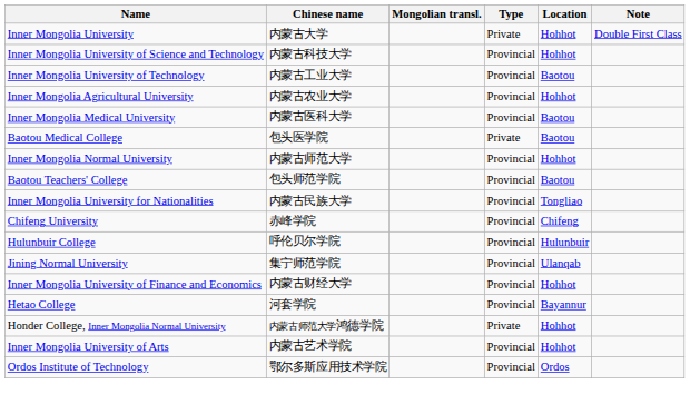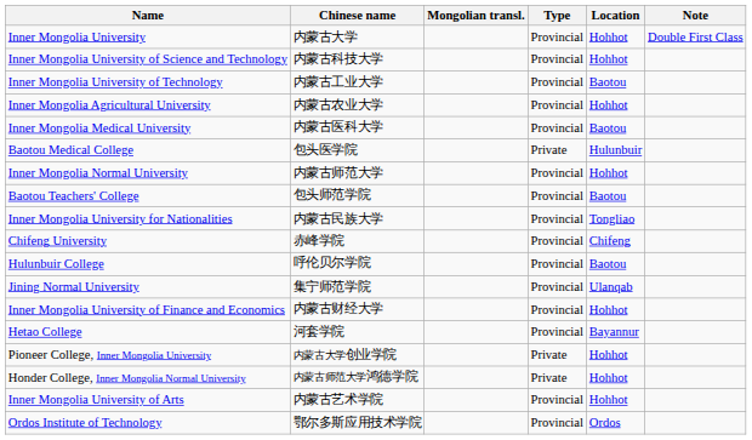 <table class="wikitable + sortable">
 <tr>
 <th>Name</th>
 <th>Chinese name</th>
 <th>Mongolian transl.</th>
 <th>Type</th>
 <th>Location</th>
 <th>Note</th>
 </tr>
 <tr>
 <td><a href='#'>Inner Mongolia University</a></td>
 <td>内蒙古大学</td>
 <td></td>
-<td>Private</td>
+<td>Provincial</td>
 <td><a href='#'>Hohhot</a></td>
 <td><a href='#'>Double First Class</a></td>
 </tr>
 <tr>
 <td><a href='#'>Inner Mongolia University of Science and Technology</a></td>
 <td>内蒙古科技大学</td>
 <td></td>
 <td>Provincial</td>
 <td><a href='#'>Hohhot</a></td>
 <td></td>
 </tr>
 <tr>
 <td><a href='#'>Inner Mongolia University of Technology</a></td>
 <td>内蒙古工业大学</td>
 <td></td>
 <td>Provincial</td>
 <td><a href='#'>Baotou</a></td>
 <td></td>
 </tr>
 <tr>
 <td><a href='#'>Inner Mongolia Agricultural University</a></td>
 <td>内蒙古农业大学</td>
 <td></td>
 <td>Provincial</td>
 <td><a href='#'>Hohhot</a></td>
 <td></td>
 </tr>
 <tr>
 <td><a href='#'>Inner Mongolia Medical University</a></td>
 <td>内蒙古医科大学</td>
 <td></td>
 <td>Provincial</td>
 <td><a href='#'>Baotou</a></td>
 <td></td>
 </tr>
 <tr>
 <td><a href='#'>Baotou Medical College</a></td>
 <td>包头医学院</td>
 <td></td>
 <td>Private</td>
-<td><a href='#'>Baotou</a></td>
+<td><a href='#'>Hulunbuir</a></td>
 <td></td>
 </tr>
 <tr>
 <td><a href='#'>Inner Mongolia Normal University</a></td>
 <td>内蒙古师范大学</td>
 <td></td>
 <td>Provincial</td>
 <td><a href='#'>Hohhot</a></td>
 <td></td>
 </tr>
 <tr>
 <td><a href='#'>Baotou Teachers' College</a></td>
 <td>包头师范学院</td>
 <td></td>
 <td>Provincial</td>
 <td><a href='#'>Baotou</a></td>
 <td></td>
 </tr>
 <tr>
 <td><a href='#'>Inner Mongolia University for Nationalities</a></td>
 <td>内蒙古民族大学</td>
 <td></td>
 <td>Provincial</td>
 <td><a href='#'>Tongliao</a></td>
 <td></td>
 </tr>
 <tr>
 <td><a href='#'>Chifeng University</a></td>
 <td>赤峰学院</td>
 <td></td>
 <td>Provincial</td>
 <td><a href='#'>Chifeng</a></td>
 <td></td>
 </tr>
 <tr>
 <td><a href='#'>Hulunbuir College</a></td>
 <td>呼伦贝尔学院</td>
 <td></td>
 <td>Provincial</td>
-<td><a href='#'>Hulunbuir</a></td>
+<td><a href='#'>Baotou</a></td>
 <td></td>
 </tr>
 <tr>
 <td><a href='#'>Jining Normal University</a></td>
 <td>集宁师范学院</td>
 <td></td>
 <td>Provincial</td>
 <td><a href='#'>Ulanqab</a></td>
 <td></td>
 </tr>
 <tr>
 <td><a href='#'>Inner Mongolia University of Finance and Economics</a></td>
 <td>内蒙古财经大学</td>
 <td></td>
 <td>Provincial</td>
 <td><a href='#'>Hohhot</a></td>
 <td></td>
 </tr>
 <tr>
 <td><a href='#'>Hetao College</a></td>
 <td>河套学院</td>
 <td></td>
 <td>Provincial</td>
 <td><a href='#'>Bayannur</a></td>
 <td></td>
 </tr>
 <tr>
+<td>Pioneer College, <small><a href='#'>Inner Mongolia University</a></small></td>
+<td><small>内蒙古大学</small>创业学院</td>
+<td></td>
+<td>Private</td>
+<td><a href='#'>Hohhot</a></td>
+<td></td>
+</tr>
+<tr>
 <td>Honder College, <small><a href='#'>Inner Mongolia Normal University</a></small></td>
 <td><small>内蒙古师范大学</small>鸿德学院</td>
 <td></td>
 <td>Private</td>
 <td><a href='#'>Hohhot</a></td>
 <td></td>
 </tr>
 <tr>
 <td><a href='#'>Inner Mongolia University of Arts</a></td>
 <td>内蒙古艺术学院</td>
 <td></td>
 <td>Provincial</td>
 <td><a href='#'>Hohhot</a></td>
 <td></td>
 </tr>
 <tr>
 <td><a href='#'>Ordos Institute of Technology</a></td>
 <td>鄂尔多斯应用技术学院</td>
 <td></td>
 <td>Provincial</td>
 <td><a href='#'>Ordos</a></td>
 <td></td>
 </tr>
 </table>
